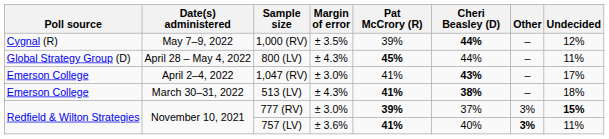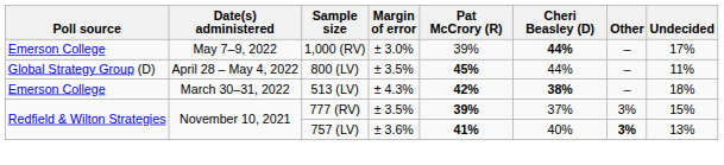 <table class="wikitable" style="font-size:90%;text-align:center;">
 <tr valign=bottom>
 <th>Poll source</th>
 <th>Date(s)<br>administered</th>
 <th>Sample<br>size</th>
 <th>Margin<br>of error</th>
 <th style="width:100px;">Pat<br>McCrory (R)</th>
 <th style="width:100px;">Cheri<br>Beasley (D)</th>
 <th>Other</th>
 <th>Undecided</th>
 </tr>
 <tr>
-<td style="text-align:left;"><a href='#'>Cygnal</a> (R)</td>
+<td style="text-align:left;"><a href='#'>Emerson College</a></td>
 <td>May 7–9, 2022</td>
 <td>1,000 (RV)</td>
-<td>± 3.5%</td>
+<td>± 3.0%</td>
 <td>39%</td>
 <td><strong>44%</strong></td>
 <td>–</td>
-<td>12%</td>
+<td>17%</td>
 </tr>
 <tr>
 <td style="text-align:left;"><a href='#'>Global Strategy Group</a> (D)</td>
 <td>April 28 – May 4, 2022</td>
 <td>800 (LV)</td>
-<td>± 4.3%</td>
+<td>± 3.5%</td>
 <td><strong>45%</strong></td>
 <td>44%</td>
 <td>–</td>
 <td>11%</td>
 </tr>
 <tr>
 <td style="text-align:left;"><a href='#'>Emerson College</a></td>
-<td>April 2–4, 2022</td>
-<td>1,047 (RV)</td>
-<td>± 3.0%</td>
-<td>41%</td>
-<td><strong>43%</strong></td>
-<td>–</td>
-<td>17%</td>
-</tr>
-<tr>
-<td style="text-align:left;"><a href='#'>Emerson College</a></td>
 <td>March 30–31, 2022</td>
 <td>513 (LV)</td>
 <td>± 4.3%</td>
-<td><strong>41%</strong></td>
+<td><strong>42%</strong></td>
 <td><strong>38%</strong></td>
 <td>–</td>
 <td>18%</td>
 </tr>
 <tr>
 <td style="text-align:left;" rowspan="2"><a href='#'>Redfield & Wilton Strategies</a></td>
 <td rowspan="2">November 10, 2021</td>
 <td>777 (RV)</td>
-<td>± 3.0%</td>
+<td>± 3.5%</td>
 <td><strong>39%</strong></td>
 <td>37%</td>
 <td>3%</td>
-<td><strong>15%</strong></td>
+<td>15%</td>
 </tr>
 <tr>
 <td>757 (LV)</td>
 <td>± 3.6%</td>
 <td><strong>41%</strong></td>
 <td>40%</td>
 <td><strong>3%</strong></td>
-<td>11%</td>
+<td>13%</td>
 </tr>
 </table>
